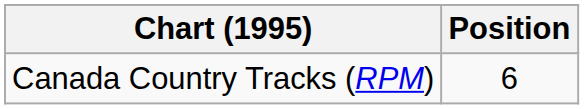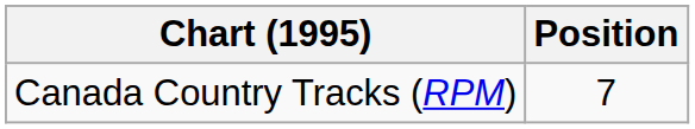 <table class="wikitable sortable">
 <tr>
 <th scope="col">Chart (1995)</th>
 <th scope="col">Position</th>
 </tr>
 <tr>
 <td>Canada Country Tracks (<em><a href='#'>RPM</a></em>)</td>
-<td align="center">6</td>
+<td align="center">7</td>
 </tr>
 </table>
